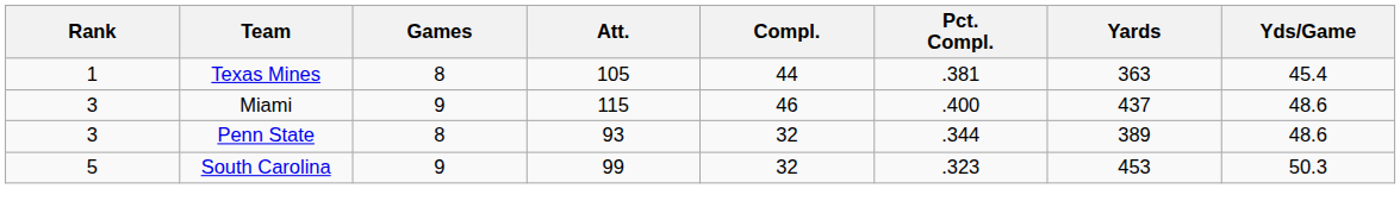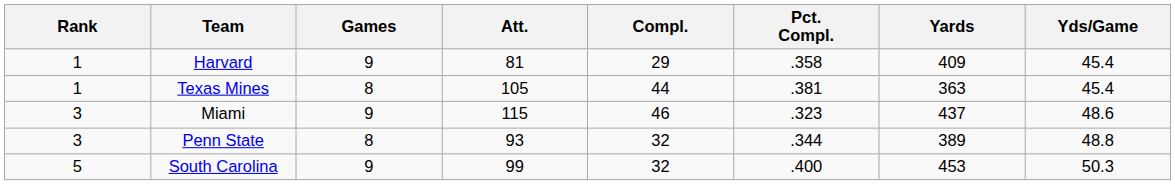 <table class="wikitable sortable">
 <tr>
 <th bgcolor="#DDDDFF" width="10%">Rank</th>
 <th bgcolor="#DDDDFF" width="10%">Team</th>
 <th bgcolor="#DDDDFF" width="10%">Games</th>
 <th bgcolor="#DDDDFF" width="10%">Att.</th>
 <th bgcolor="#DDDDFF" width="10%">Compl.</th>
 <th bgcolor="#DDDDFF" width="10%">Pct.<br>Compl.</th>
 <th bgcolor="#DDDDFF" width="10%">Yards</th>
 <th bgcolor="#DDDDFF" width="10%">Yds/Game</th>
+</tr>
+<tr align="center">
+<td>1</td>
+<td><a href='#'>Harvard</a></td>
+<td>9</td>
+<td>81</td>
+<td>29</td>
+<td>.358</td>
+<td>409</td>
+<td>45.4</td>
 </tr>
 <tr align="center">
 <td>1</td>
 <td><a href='#'>Texas Mines</a></td>
 <td>8</td>
 <td>105</td>
 <td>44</td>
 <td>.381</td>
 <td>363</td>
 <td>45.4</td>
 </tr>
 <tr align="center">
 <td>3</td>
 <td>Miami</td>
 <td>9</td>
 <td>115</td>
 <td>46</td>
-<td>.400</td>
+<td>.323</td>
 <td>437</td>
 <td>48.6</td>
 </tr>
 <tr align="center">
 <td>3</td>
 <td><a href='#'>Penn State</a></td>
 <td>8</td>
 <td>93</td>
 <td>32</td>
 <td>.344</td>
 <td>389</td>
-<td>48.6</td>
+<td>48.8</td>
 </tr>
 <tr align="center">
 <td>5</td>
 <td><a href='#'>South Carolina</a></td>
 <td>9</td>
 <td>99</td>
 <td>32</td>
-<td>.323</td>
+<td>.400</td>
 <td>453</td>
 <td>50.3</td>
 </tr>
 </table>
